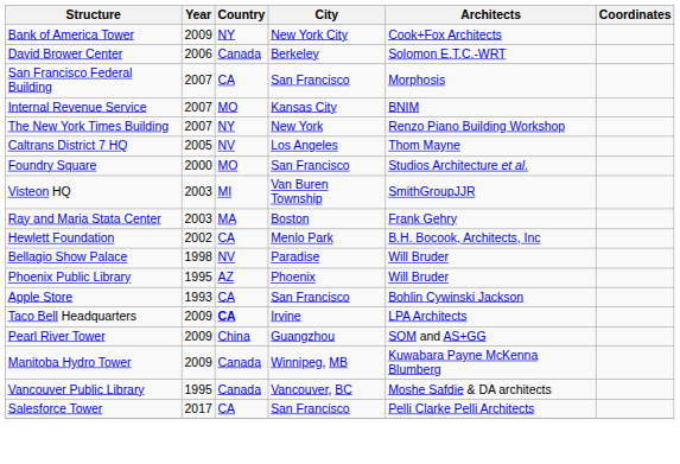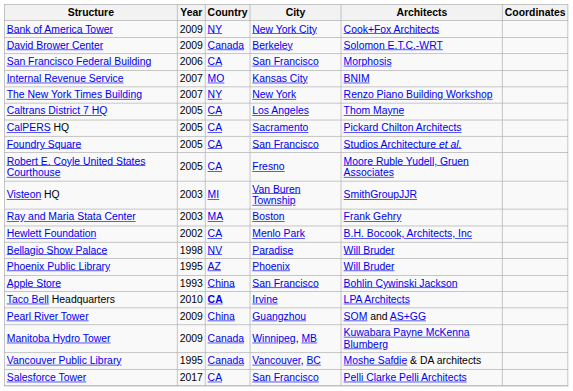 <table class="sortable wikitable">
 <tr style="background:#ececec;">
 <th>Structure</th>
 <th>Year</th>
 <th>Country</th>
 <th>City</th>
 <th>Architects</th>
 <th>Coordinates</th>
 </tr>
 <tr>
 <td><a href='#'>Bank of America Tower</a></td>
 <td>2009</td>
 <td><a href='#'>NY</a></td>
 <td><a href='#'>New York City</a></td>
 <td><a href='#'>Cook+Fox Architects</a></td>
 <td></td>
 </tr>
 <tr>
 <td><a href='#'>David Brower Center</a></td>
-<td>2006</td>
+<td>2009</td>
 <td><a href='#'>Canada</a></td>
 <td><a href='#'>Berkeley</a></td>
 <td><a href='#'>Solomon E.T.C.-WRT</a></td>
 <td></td>
 </tr>
 <tr>
 <td><a href='#'>San Francisco Federal Building</a></td>
-<td>2007</td>
+<td>2006</td>
 <td><a href='#'>CA</a></td>
 <td><a href='#'>San Francisco</a></td>
 <td><a href='#'>Morphosis</a></td>
 <td></td>
 </tr>
 <tr>
 <td><a href='#'>Internal Revenue Service</a></td>
 <td>2007</td>
 <td><a href='#'>MO</a></td>
 <td><a href='#'>Kansas City</a></td>
 <td><a href='#'>BNIM</a></td>
 <td></td>
 </tr>
 <tr>
 <td><a href='#'>The New York Times Building</a></td>
 <td>2007</td>
 <td><a href='#'>NY</a></td>
 <td><a href='#'>New York</a></td>
 <td><a href='#'>Renzo Piano Building Workshop</a></td>
 <td></td>
 </tr>
 <tr>
 <td><a href='#'>Caltrans District 7 HQ</a></td>
 <td>2005</td>
-<td><a href='#'>NV</a></td>
+<td><a href='#'>CA</a></td>
 <td><a href='#'>Los Angeles</a></td>
 <td><a href='#'>Thom Mayne</a></td>
 <td></td>
 </tr>
 <tr>
+<td><a href='#'>CalPERS</a> HQ</td>
+<td>2005</td>
+<td><a href='#'>CA</a></td>
+<td><a href='#'>Sacramento</a></td>
+<td><a href='#'>Pickard Chilton Architects</a></td>
+<td></td>
+</tr>
+<tr>
 <td><a href='#'>Foundry Square</a></td>
-<td>2000</td>
-<td><a href='#'>MO</a></td>
+<td>2005</td>
+<td><a href='#'>CA</a></td>
 <td><a href='#'>San Francisco</a></td>
 <td><a href='#'>Studios Architecture <em>et al.</em></a></td>
+<td></td>
+</tr>
+<tr>
+<td><a href='#'>Robert E. Coyle United States Courthouse</a></td>
+<td>2005</td>
+<td><a href='#'>CA</a></td>
+<td><a href='#'>Fresno</a></td>
+<td><a href='#'>Moore Ruble Yudell, Gruen Associates</a></td>
 <td></td>
 </tr>
 <tr>
 <td><a href='#'>Visteon</a> HQ</td>
 <td>2003</td>
 <td><a href='#'>MI</a></td>
 <td><a href='#'>Van Buren Township</a></td>
 <td><a href='#'>SmithGroupJJR</a></td>
 <td></td>
 </tr>
 <tr>
 <td><a href='#'>Ray and Maria Stata Center</a></td>
 <td>2003</td>
 <td><a href='#'>MA</a></td>
 <td><a href='#'>Boston</a></td>
 <td><a href='#'>Frank Gehry</a></td>
 <td></td>
 </tr>
 <tr>
 <td><a href='#'>Hewlett Foundation</a></td>
 <td>2002</td>
 <td><a href='#'>CA</a></td>
 <td><a href='#'>Menlo Park</a></td>
 <td><a href='#'>B.H. Bocook, Architects, Inc</a></td>
 <td></td>
 </tr>
 <tr>
 <td><a href='#'>Bellagio Show Palace</a></td>
 <td>1998</td>
 <td><a href='#'>NV</a></td>
 <td><a href='#'>Paradise</a></td>
 <td><a href='#'>Will Bruder</a></td>
 <td></td>
 </tr>
 <tr>
 <td><a href='#'>Phoenix Public Library</a></td>
 <td>1995</td>
 <td><a href='#'>AZ</a></td>
 <td><a href='#'>Phoenix</a></td>
 <td><a href='#'>Will Bruder</a></td>
 <td></td>
 </tr>
 <tr>
 <td><a href='#'>Apple Store</a></td>
 <td>1993</td>
-<td><a href='#'>CA</a></td>
+<td><a href='#'>China</a></td>
 <td><a href='#'>San Francisco</a></td>
 <td><a href='#'>Bohlin Cywinski Jackson</a></td>
 <td></td>
 </tr>
 <tr>
 <td><a href='#'>Taco Bell</a> Headquarters</td>
-<td>2009</td>
+<td>2010</td>
 <td><strong><a href='#'>CA</a></strong></td>
 <td><a href='#'>Irvine</a></td>
 <td><a href='#'>LPA Architects</a></td>
 <td></td>
 </tr>
 <tr>
 <td><a href='#'>Pearl River Tower</a></td>
 <td>2009</td>
 <td><a href='#'>China</a></td>
 <td><a href='#'>Guangzhou</a></td>
 <td><a href='#'>SOM</a> and <a href='#'>AS+GG</a></td>
 <td></td>
 </tr>
 <tr>
 <td><a href='#'>Manitoba Hydro Tower</a></td>
 <td>2009</td>
 <td><a href='#'>Canada</a></td>
 <td><a href='#'>Winnipeg</a>, <a href='#'>MB</a></td>
 <td><a href='#'>Kuwabara Payne McKenna Blumberg</a></td>
 <td></td>
 </tr>
 <tr>
 <td><a href='#'>Vancouver Public Library</a></td>
 <td>1995</td>
 <td><a href='#'>Canada</a></td>
 <td><a href='#'>Vancouver</a>, <a href='#'>BC</a></td>
 <td><a href='#'>Moshe Safdie</a> & DA architects</td>
 <td></td>
 </tr>
 <tr>
 <td><a href='#'>Salesforce Tower</a></td>
 <td>2017</td>
 <td><a href='#'>CA</a></td>
 <td><a href='#'>San Francisco</a></td>
 <td><a href='#'>Pelli Clarke Pelli Architects</a></td>
 <td></td>
 </tr>
 <tr>
 </tr>
 </table>
